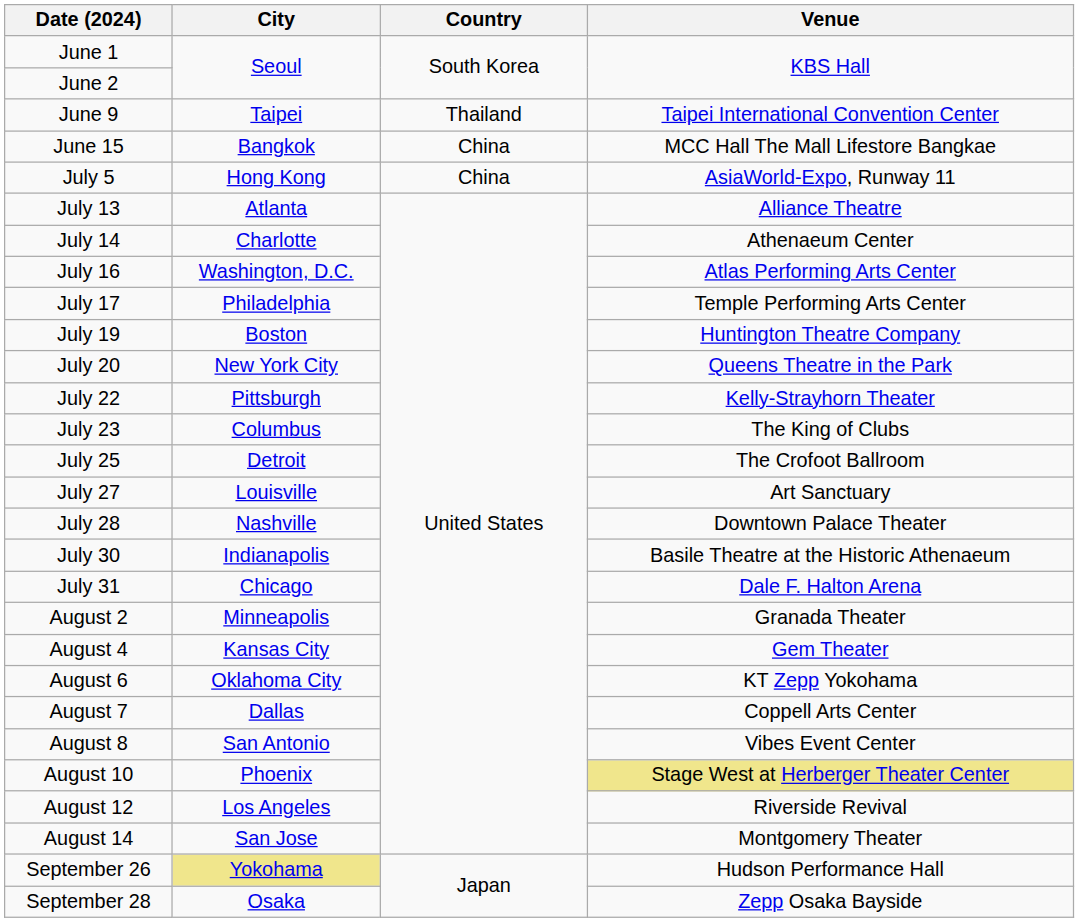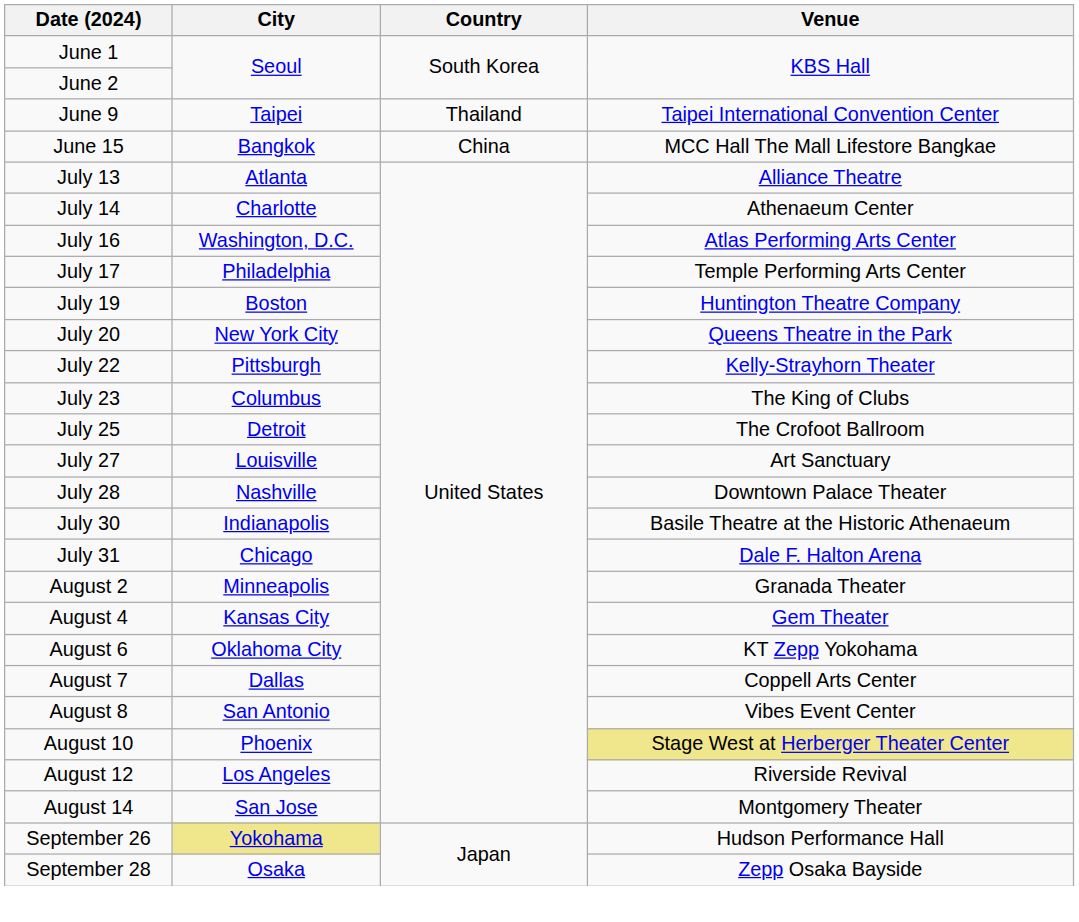 <table class="wikitable plainrowheaders" style="text-align:center">
 <tr>
 <th scope="col" style="width:8em">Date (2024)</th>
 <th scope="col" style="width:10em">City</th>
 <th scope="col" style="width:10em">Country</th>
 <th scope="col" style="width:24em">Venue</th>
 </tr>
 <tr>
 <td>June 1</td>
 <td rowspan="2"><a href='#'>Seoul</a></td>
 <td rowspan="2">South Korea</td>
 <td rowspan="2"><a href='#'>KBS Hall</a></td>
 </tr>
 <tr>
 <td>June 2</td>
 </tr>
 <tr>
 <td>June 9</td>
 <td><a href='#'>Taipei</a></td>
 <td>Thailand</td>
 <td><a href='#'>Taipei International Convention Center</a></td>
 </tr>
 <tr>
 <td>June 15</td>
 <td><a href='#'>Bangkok</a></td>
 <td>China</td>
 <td>MCC Hall The Mall Lifestore Bangkae</td>
-</tr>
-<tr>
-<td>July 5</td>
-<td><a href='#'>Hong Kong</a></td>
-<td>China</td>
-<td><a href='#'>AsiaWorld-Expo</a>, Runway 11</td>
 </tr>
 <tr>
 <td>July 13</td>
 <td><a href='#'>Atlanta</a></td>
 <td rowspan="21">United States</td>
 <td><a href='#'>Alliance Theatre</a></td>
 </tr>
 <tr>
 <td>July 14</td>
 <td><a href='#'>Charlotte</a></td>
 <td>Athenaeum Center</td>
 </tr>
 <tr>
 <td>July 16</td>
 <td><a href='#'>Washington, D.C.</a></td>
 <td><a href='#'>Atlas Performing Arts Center</a></td>
 </tr>
 <tr>
 <td>July 17</td>
 <td><a href='#'>Philadelphia</a></td>
 <td>Temple Performing Arts Center</td>
 </tr>
 <tr>
 <td>July 19</td>
 <td><a href='#'>Boston</a></td>
 <td><a href='#'>Huntington Theatre Company</a></td>
 </tr>
 <tr>
 <td>July 20</td>
 <td><a href='#'>New York City</a></td>
 <td><a href='#'>Queens Theatre in the Park</a></td>
 </tr>
 <tr>
 <td>July 22</td>
 <td><a href='#'>Pittsburgh</a></td>
 <td><a href='#'>Kelly-Strayhorn Theater</a></td>
 </tr>
 <tr>
 <td>July 23</td>
 <td><a href='#'>Columbus</a></td>
 <td>The King of Clubs</td>
 </tr>
 <tr>
 <td>July 25</td>
 <td><a href='#'>Detroit</a></td>
 <td>The Crofoot Ballroom</td>
 </tr>
 <tr>
 <td>July 27</td>
 <td><a href='#'>Louisville</a></td>
 <td>Art Sanctuary</td>
 </tr>
 <tr>
 <td>July 28</td>
 <td><a href='#'>Nashville</a></td>
 <td>Downtown Palace Theater</td>
 </tr>
 <tr>
 <td>July 30</td>
 <td><a href='#'>Indianapolis</a></td>
 <td>Basile Theatre at the Historic Athenaeum</td>
 </tr>
 <tr>
 <td>July 31</td>
 <td><a href='#'>Chicago</a></td>
 <td><a href='#'>Dale F. Halton Arena</a></td>
 </tr>
 <tr>
 <td>August 2</td>
 <td><a href='#'>Minneapolis</a></td>
 <td>Granada Theater</td>
 </tr>
 <tr>
 <td>August 4</td>
 <td><a href='#'>Kansas City</a></td>
 <td><a href='#'>Gem Theater</a></td>
 </tr>
 <tr>
 <td>August 6</td>
 <td><a href='#'>Oklahoma City</a></td>
 <td>KT <a href='#'>Zepp</a> Yokohama</td>
 </tr>
 <tr>
 <td>August 7</td>
 <td><a href='#'>Dallas</a></td>
 <td>Coppell Arts Center</td>
 </tr>
 <tr>
 <td>August 8</td>
 <td><a href='#'>San Antonio</a></td>
 <td>Vibes Event Center</td>
 </tr>
 <tr>
 <td>August 10</td>
 <td><a href='#'>Phoenix</a></td>
 <td style="background: khaki;">Stage West at <a href='#'>Herberger Theater Center</a></td>
 </tr>
 <tr>
 <td>August 12</td>
 <td><a href='#'>Los Angeles</a></td>
 <td>Riverside Revival</td>
 </tr>
 <tr>
 <td>August 14</td>
 <td><a href='#'>San Jose</a></td>
 <td>Montgomery Theater</td>
 </tr>
 <tr>
 <td>September 26</td>
 <td style="background: khaki;"><a href='#'>Yokohama</a></td>
 <td rowspan="2">Japan</td>
 <td>Hudson Performance Hall</td>
 </tr>
 <tr>
 <td>September 28</td>
 <td><a href='#'>Osaka</a></td>
 <td><a href='#'>Zepp</a> Osaka Bayside</td>
 </tr>
 </table>
